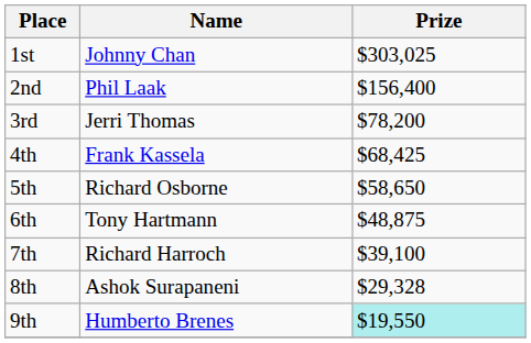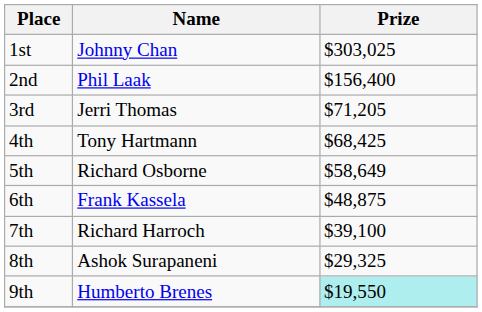 <table class="wikitable">
 <tr>
 <th width="50">Place</th>
 <th width="200">Name</th>
 <th width="125">Prize</th>
 </tr>
 <tr>
 <td>1st</td>
 <td><a href='#'>Johnny Chan</a></td>
 <td>$303,025</td>
 </tr>
 <tr>
 <td>2nd</td>
 <td><a href='#'>Phil Laak</a></td>
 <td>$156,400</td>
 </tr>
 <tr>
 <td>3rd</td>
 <td>Jerri Thomas</td>
-<td>$78,200</td>
+<td>$71,205</td>
 </tr>
 <tr>
 <td>4th</td>
-<td><a href='#'>Frank Kassela</a></td>
+<td>Tony Hartmann</td>
 <td>$68,425</td>
 </tr>
 <tr>
 <td>5th</td>
 <td>Richard Osborne</td>
-<td>$58,650</td>
+<td>$58,649</td>
 </tr>
 <tr>
 <td>6th</td>
-<td>Tony Hartmann</td>
+<td><a href='#'>Frank Kassela</a></td>
 <td>$48,875</td>
 </tr>
 <tr>
 <td>7th</td>
 <td>Richard Harroch</td>
 <td>$39,100</td>
 </tr>
 <tr>
 <td>8th</td>
 <td>Ashok Surapaneni</td>
-<td>$29,328</td>
+<td>$29,325</td>
 </tr>
 <tr>
 <td>9th</td>
 <td><a href='#'>Humberto Brenes</a></td>
 <td style="background: paleturquoise;">$19,550</td>
 </tr>
 <tr>
 </tr>
 </table>
